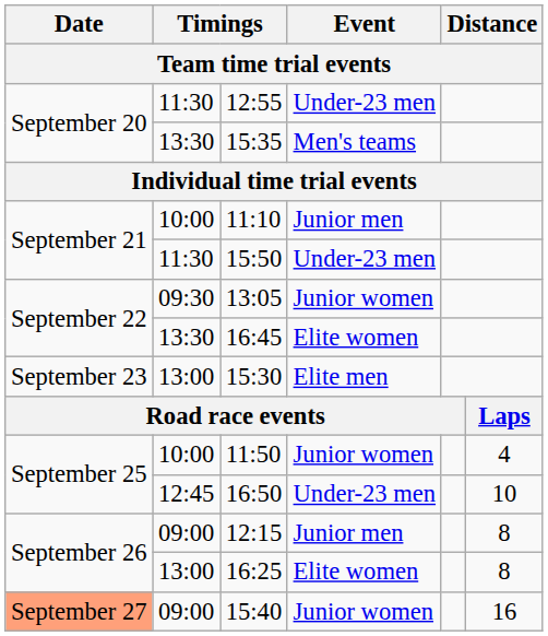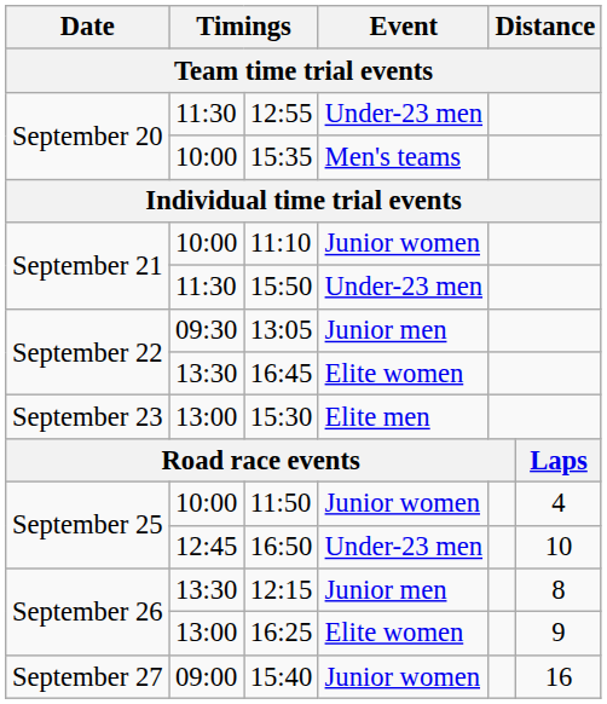 <table class="wikitable" text-align:left;">
 <tr>
 <th>Date</th>
 <th colspan=2>Timings</th>
 <th>Event</th>
 <th colspan=2>Distance</th>
 </tr>
 <tr>
 <th colspan=6>Team time trial events</th>
 </tr>
 <tr>
 <td rowspan=2>September 20</td>
 <td>11:30</td>
 <td>12:55</td>
 <td><a href='#'>Under-23 men</a></td>
 <td colspan=2></td>
 </tr>
 <tr>
-<td>13:30</td>
+<td>10:00</td>
 <td>15:35</td>
 <td><a href='#'>Men's teams</a></td>
 <td colspan=2></td>
 </tr>
 <tr>
 <th colspan=6>Individual time trial events</th>
 </tr>
 <tr>
 <td rowspan=2>September 21</td>
 <td>10:00</td>
 <td>11:10</td>
-<td><a href='#'>Junior men</a></td>
+<td><a href='#'>Junior women</a></td>
 <td colspan=2></td>
 </tr>
 <tr>
 <td>11:30</td>
 <td>15:50</td>
 <td><a href='#'>Under-23 men</a></td>
 <td colspan=2></td>
 </tr>
 <tr>
 <td rowspan=2>September 22</td>
 <td>09:30</td>
 <td>13:05</td>
-<td><a href='#'>Junior women</a></td>
+<td><a href='#'>Junior men</a></td>
 <td colspan=2></td>
 </tr>
 <tr>
 <td>13:30</td>
 <td>16:45</td>
 <td><a href='#'>Elite women</a></td>
 <td colspan=2></td>
 </tr>
 <tr>
 <td>September 23</td>
 <td>13:00</td>
 <td>15:30</td>
 <td><a href='#'>Elite men</a></td>
 <td colspan=2></td>
 </tr>
 <tr>
 <th colspan=5>Road race events</th>
 <th colspan=5><a href='#'>Laps</a></th>
 </tr>
 <tr>
 <td rowspan=2>September 25</td>
 <td>10:00</td>
 <td>11:50</td>
 <td><a href='#'>Junior women</a></td>
 <td></td>
 <td align=center>4</td>
 </tr>
 <tr>
 <td>12:45</td>
 <td>16:50</td>
 <td><a href='#'>Under-23 men</a></td>
 <td></td>
 <td align=center>10</td>
 </tr>
 <tr>
 <td rowspan=2>September 26</td>
-<td>09:00</td>
+<td>13:30</td>
 <td>12:15</td>
 <td><a href='#'>Junior men</a></td>
 <td></td>
 <td align=center>8</td>
 </tr>
 <tr>
 <td>13:00</td>
 <td>16:25</td>
 <td><a href='#'>Elite women</a></td>
 <td></td>
-<td align=center>8</td>
+<td align=center>9</td>
 </tr>
 <tr>
-<td style="background: lightsalmon;">September 27</td>
+<td>September 27</td>
 <td>09:00</td>
 <td>15:40</td>
 <td><a href='#'>Junior women</a></td>
 <td></td>
 <td align=center>16</td>
 </tr>
 </table>
